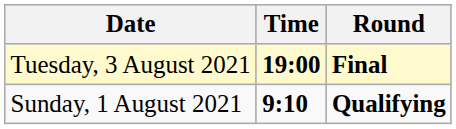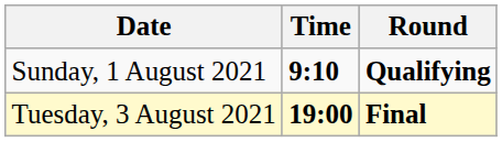 <table class="wikitable">
 <tr>
 <th>Date</th>
 <th>Time</th>
 <th>Round</th>
 </tr>
+<tr>
+<td>Sunday, 1 August 2021</td>
+<td><strong>9:10</strong></td>
+<td><strong>Qualifying</strong></td>
+</tr>
 <tr style=background:lemonchiffon>
 <td>Tuesday, 3 August 2021</td>
 <td><strong>19:00</strong></td>
 <td><strong>Final</strong></td>
 </tr>
-<tr>
-<td>Sunday, 1 August 2021</td>
-<td><strong>9:10</strong></td>
-<td><strong>Qualifying</strong></td>
-</tr>
 </table>
